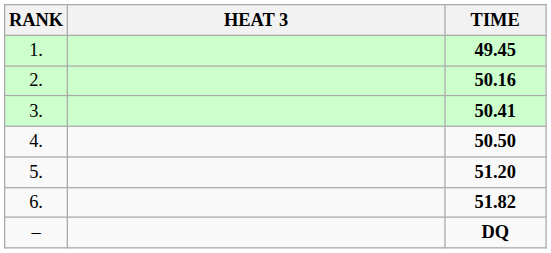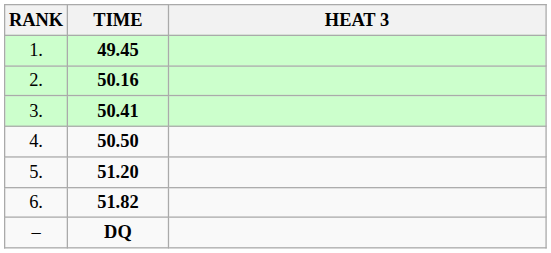 <table class="wikitable" style="border-collapse: collapse; font-size: 90%;">
 <tr>
 <th>RANK</th>
+<th style="width: 5em">TIME</th>
 <th style="width: 20em">HEAT 3</th>
-<th style="width: 5em">TIME</th>
 </tr>
 <tr style="background:#ccffcc;">
 <td align="center">1.</td>
+<td align="center"><strong>49.45</strong></td>
 <td></td>
-<td align="center"><strong>49.45</strong></td>
 </tr>
 <tr style="background:#ccffcc;">
 <td align="center">2.</td>
+<td align="center"><strong>50.16</strong></td>
 <td></td>
-<td align="center"><strong>50.16</strong></td>
 </tr>
 <tr style="background:#ccffcc;">
 <td align="center">3.</td>
+<td align="center"><strong>50.41</strong></td>
 <td></td>
-<td align="center"><strong>50.41</strong></td>
 </tr>
 <tr>
 <td align="center">4.</td>
+<td align="center"><strong>50.50</strong></td>
 <td></td>
-<td align="center"><strong>50.50</strong></td>
 </tr>
 <tr>
 <td align="center">5.</td>
+<td align="center"><strong>51.20</strong></td>
 <td></td>
-<td align="center"><strong>51.20</strong></td>
 </tr>
 <tr>
 <td align="center">6.</td>
+<td align="center"><strong>51.82</strong></td>
 <td></td>
-<td align="center"><strong>51.82</strong></td>
 </tr>
 <tr>
 <td align="center">–</td>
+<td align="center"><strong>DQ</strong></td>
 <td></td>
-<td align="center"><strong>DQ</strong></td>
 </tr>
 </table>
